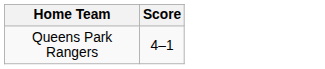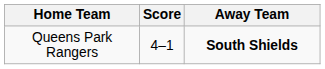 <table class="wikitable" style="text-align:center">
 <tr>
 <th width=150>Home Team</th>
 <th width=20>Score</th>
+<th width=150>Away Team</th>
 </tr>
 <tr>
 <td>Queens Park Rangers</td>
 <td>4–1</td>
+<td><strong>South Shields</strong></td>
 </tr>
 </table>
